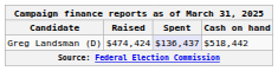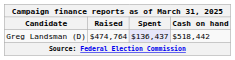 <table class="wikitable sortable">
 <tr>
 <th colspan=4>Campaign finance reports as of March 31, 2025</th>
 </tr>
 <tr style="text-align:center;">
 <th>Candidate</th>
 <th>Raised</th>
 <th>Spent</th>
 <th>Cash on hand</th>
 </tr>
 <tr>
 <td>Greg Landsman (D)</td>
-<td>$474,424</td>
+<td>$474,764</td>
 <td style="background: lavender;">$136,437</td>
 <td>$518,442</td>
 </tr>
 <tr>
 <th colspan="4"><small>Source: <a href='#'>Federal Election Commission</a></small></th>
 </tr>
 </table>
